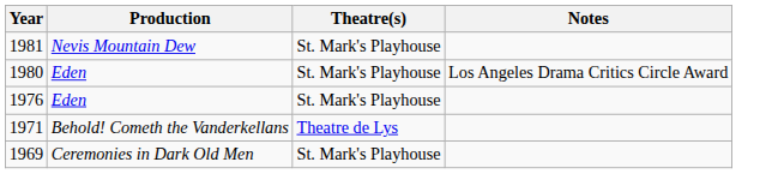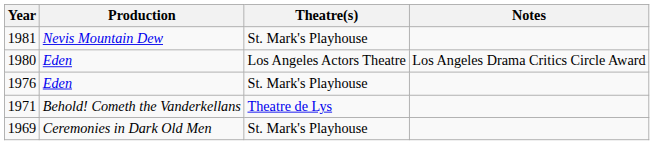 <table class="wikitable">
 <tr>
 <th>Year</th>
 <th>Production</th>
 <th>Theatre(s)</th>
 <th>Notes</th>
 </tr>
 <tr>
 <td rowspan=1>1981</td>
 <td><em><a href='#'>Nevis Mountain Dew</a></em></td>
 <td>St. Mark's Playhouse</td>
 <td></td>
 </tr>
 <tr>
 <td>1980</td>
 <td><em><a href='#'>Eden</a></em></td>
-<td>St. Mark's Playhouse</td>
+<td>Los Angeles Actors Theatre</td>
 <td>Los Angeles Drama Critics Circle Award</td>
 </tr>
 <tr>
 <td>1976</td>
 <td><em><a href='#'>Eden</a></em></td>
 <td>St. Mark's Playhouse</td>
 <td></td>
 </tr>
 <tr>
 <td>1971</td>
 <td><em>Behold! Cometh the Vanderkellans</em></td>
 <td><a href='#'>Theatre de Lys</a></td>
 <td></td>
 </tr>
 <tr>
 <td>1969</td>
 <td><em>Ceremonies in Dark Old Men</em></td>
 <td>St. Mark's Playhouse</td>
 <td></td>
 </tr>
 </table>
